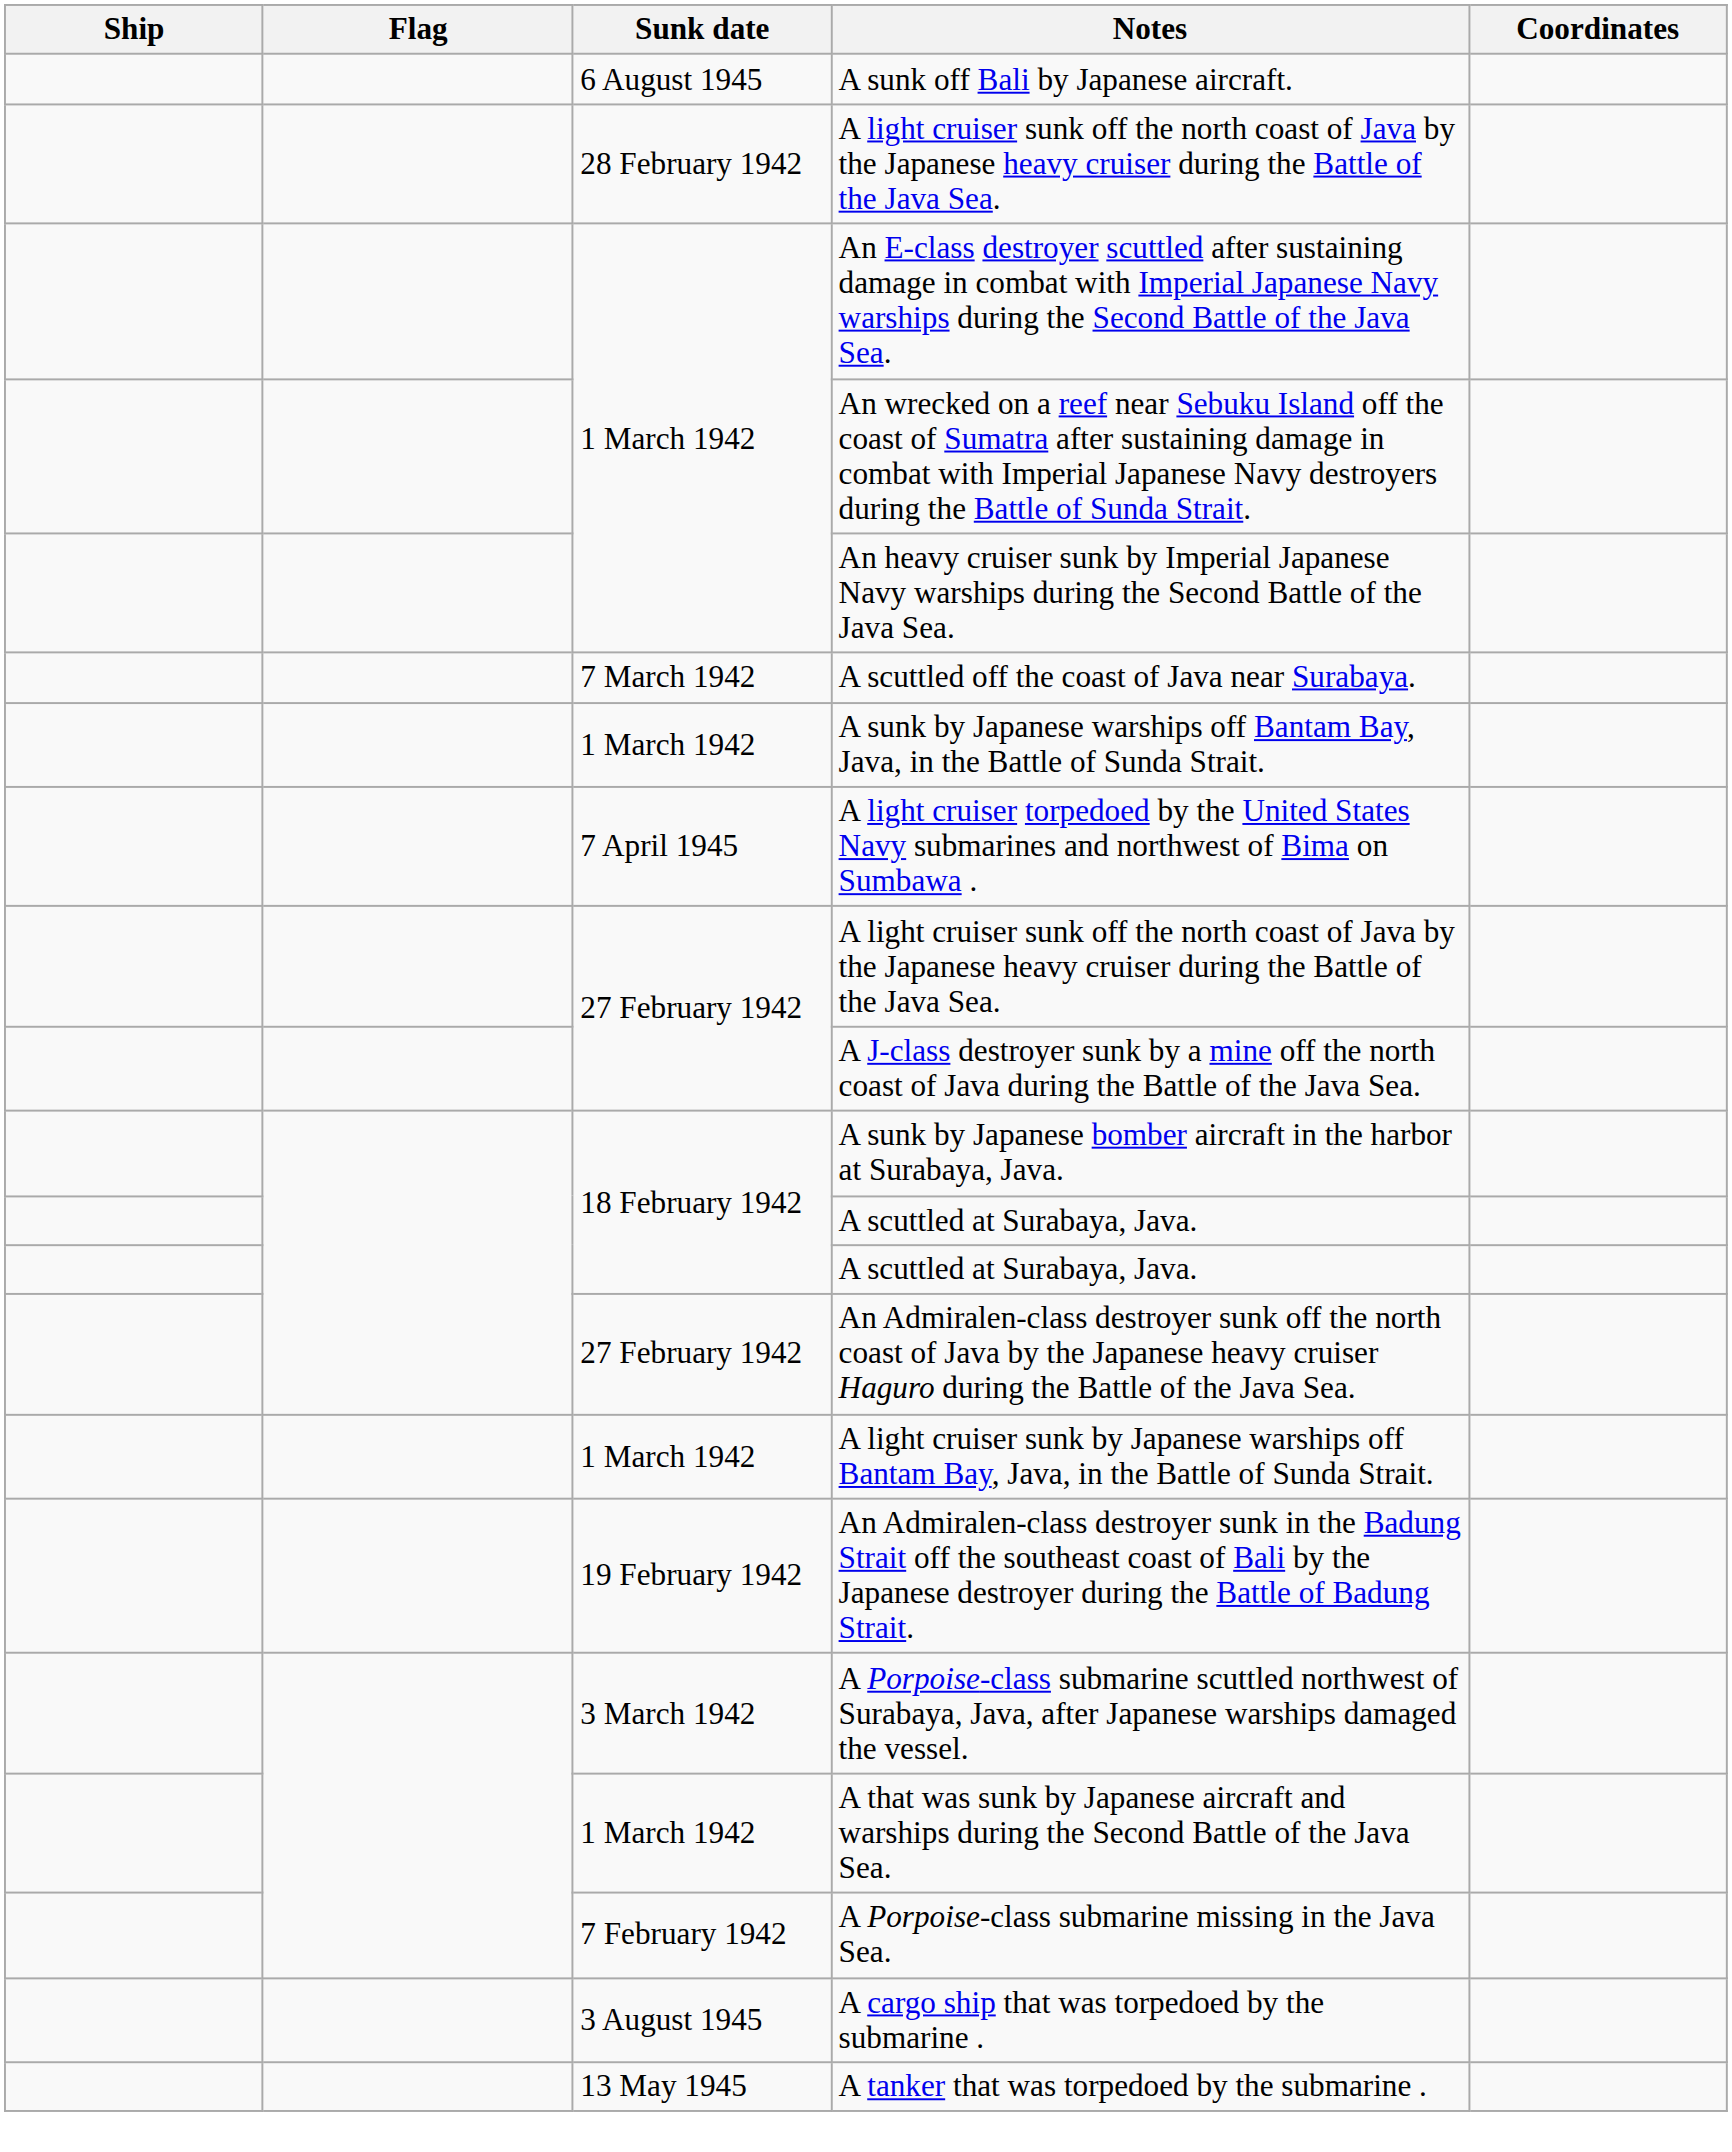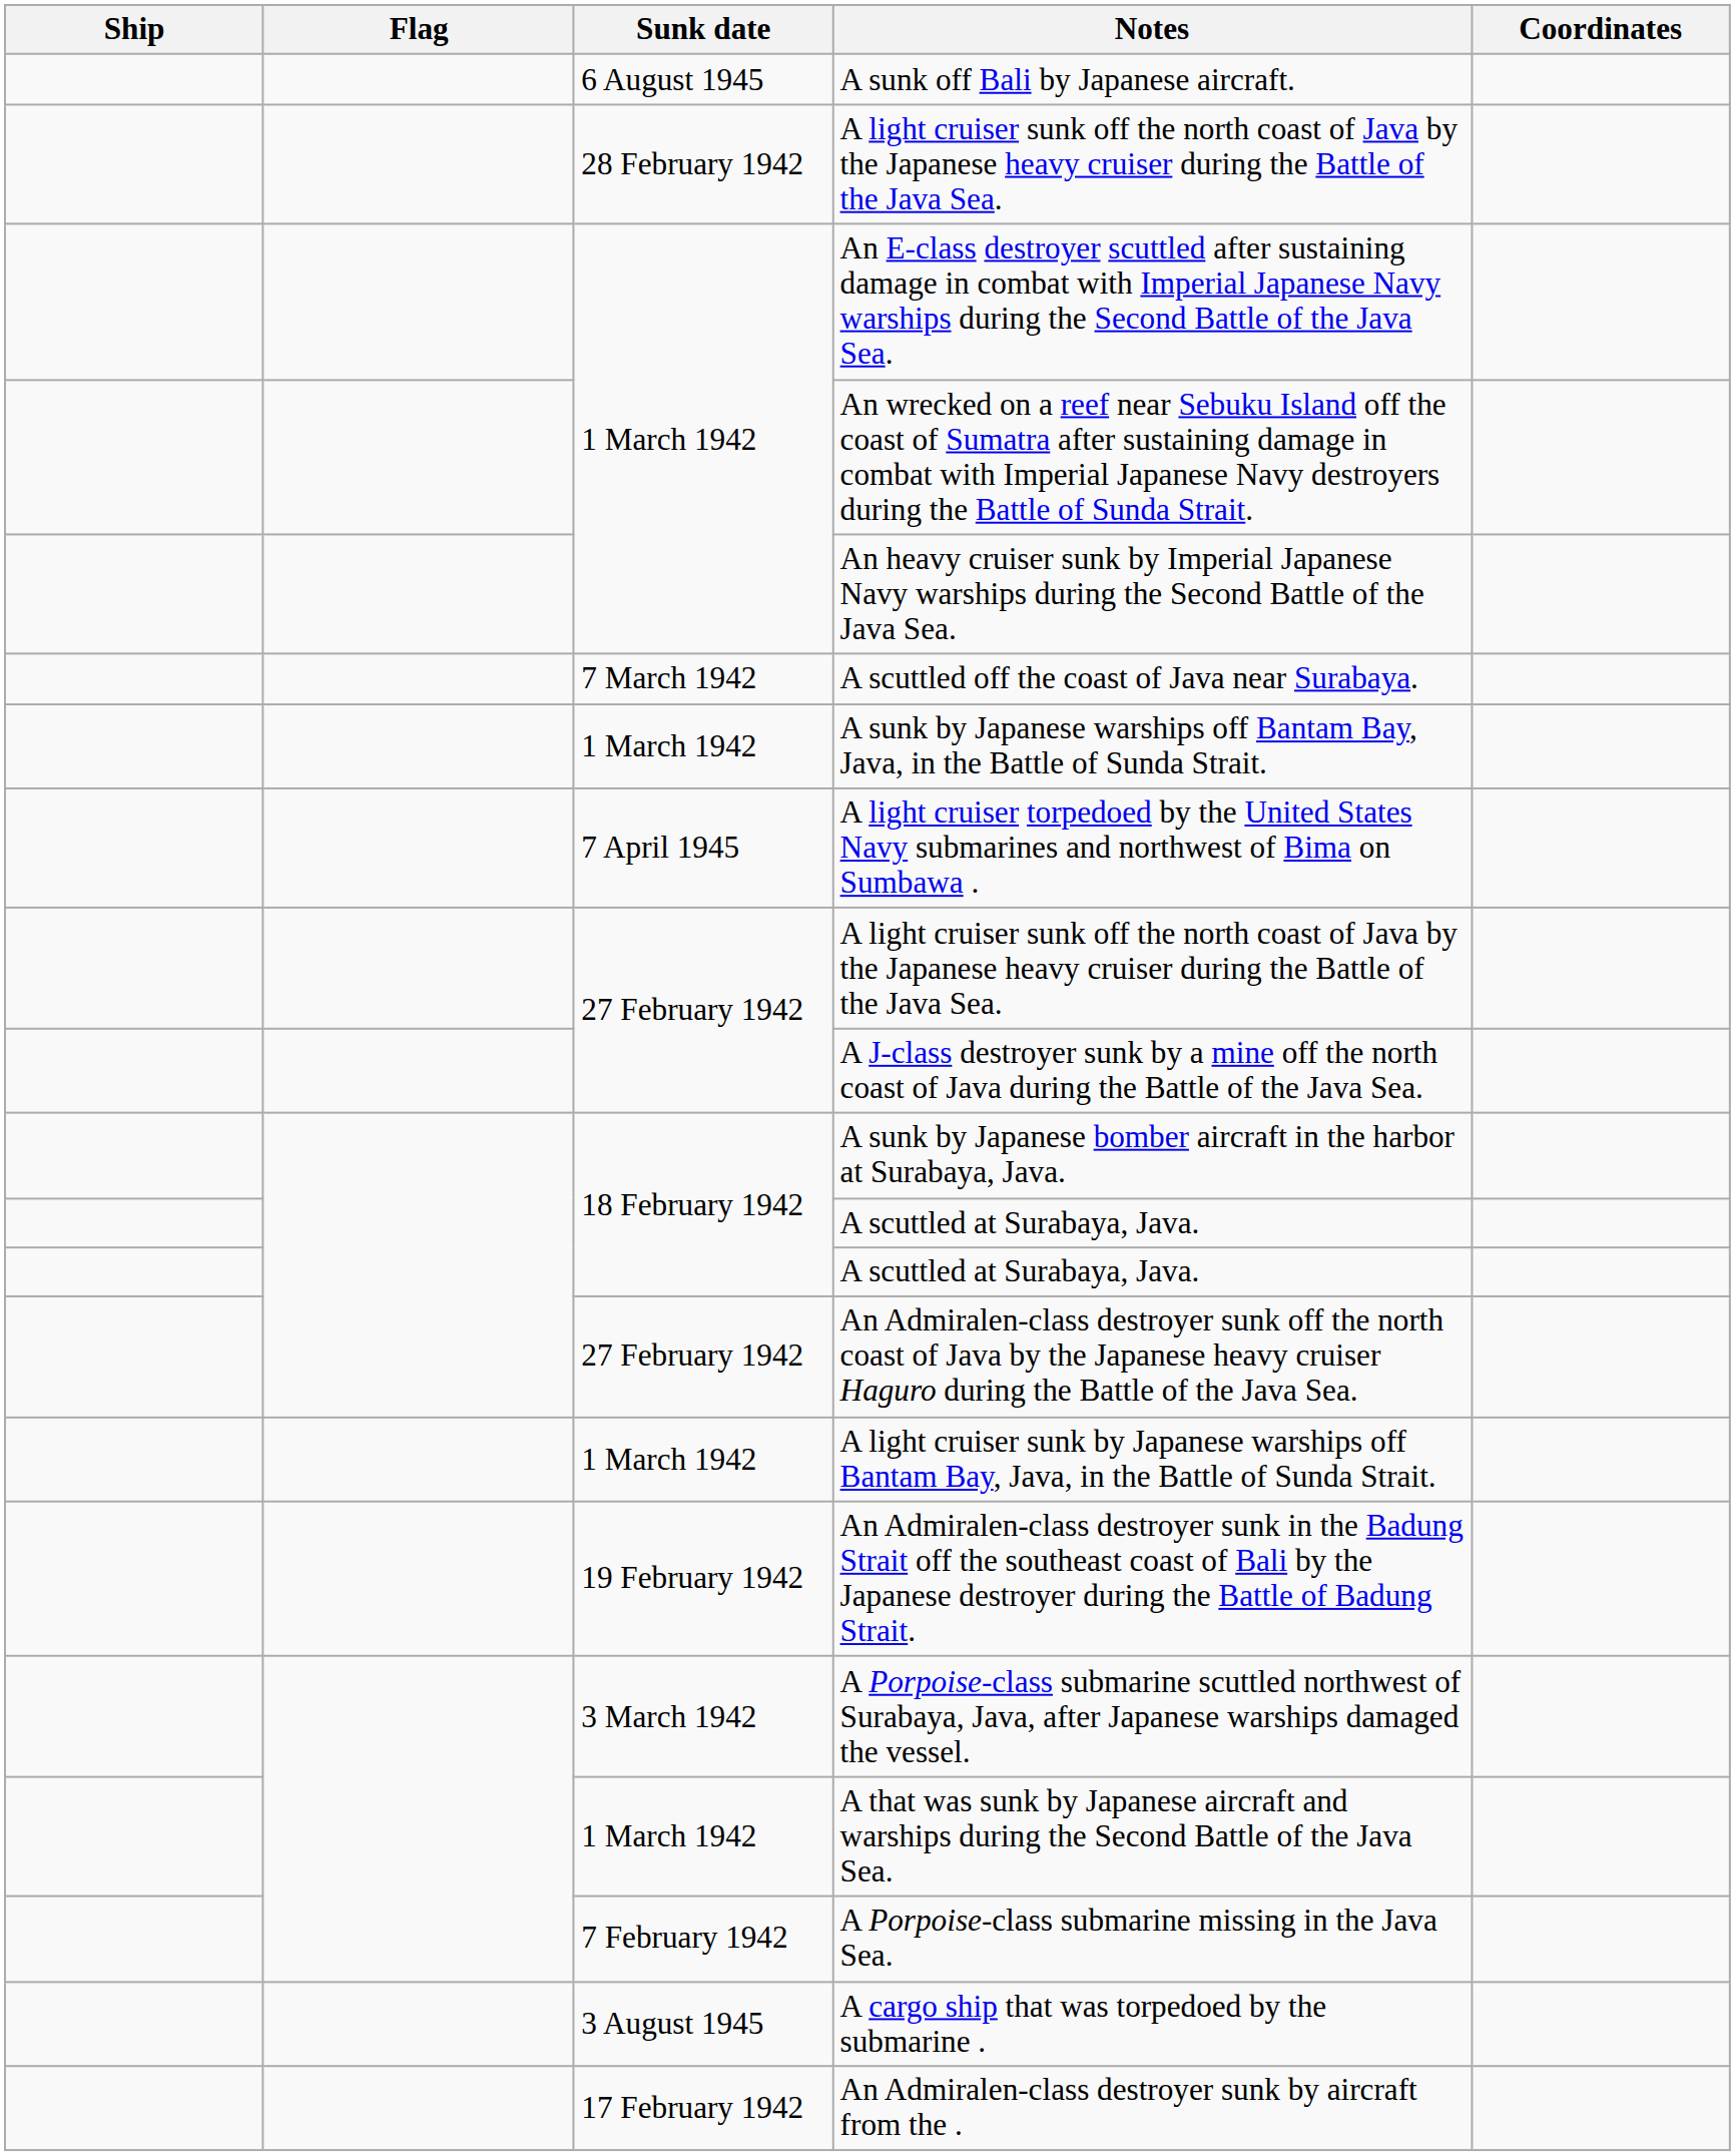 <table class="wikitable sortable" style="width:100%" |>
 <tr>
 <th width="15%">Ship</th>
 <th width="18%">Flag</th>
 <th width="15%" align="right">Sunk date</th>
 <th width="37%">Notes</th>
 <th width="15%">Coordinates</th>
 </tr>
 <tr>
 <td scope="row" data-sort-value="Bullhead"></td>
 <td></td>
 <td>6 August 1945</td>
 <td>A  sunk off <a href='#'>Bali</a> by Japanese aircraft.</td>
 <td></td>
 </tr>
 <tr>
 <td scope="row" data-sort-value="De Ruyter"></td>
 <td></td>
 <td>28 February 1942</td>
 <td>A <a href='#'>light cruiser</a> sunk off the north coast of <a href='#'>Java</a> by the Japanese <a href='#'>heavy cruiser</a>  during the <a href='#'>Battle of the Java Sea</a>.</td>
 <td></td>
 </tr>
 <tr>
 <td scope="row" data-sort-value="Encounter"></td>
 <td></td>
 <td rowspan="3">1 March 1942</td>
 <td>An <a href='#'>E-class</a> <a href='#'>destroyer</a> <a href='#'>scuttled</a> after sustaining damage in combat with <a href='#'>Imperial Japanese Navy</a> <a href='#'>warships</a> during the <a href='#'>Second Battle of the Java Sea</a>.</td>
 <td></td>
 </tr>
 <tr>
 <td scope="row" data-sort-value="Evertsen"></td>
 <td></td>
 <td>An  wrecked on a <a href='#'>reef</a> near <a href='#'>Sebuku Island</a> off the coast of <a href='#'>Sumatra</a> after sustaining damage in combat with Imperial Japanese Navy destroyers during the <a href='#'>Battle of Sunda Strait</a>.</td>
 <td></td>
 </tr>
 <tr>
 <td scope="row" data-sort-value="Exeter"></td>
 <td></td>
 <td>An  heavy cruiser sunk by Imperial Japanese Navy warships during the Second Battle of the Java Sea.</td>
 <td></td>
 </tr>
 <tr>
 <td scope="row" data-sort-value="Gouden Leeuw"></td>
 <td></td>
 <td>7 March 1942</td>
 <td>A  scuttled off the coast of Java near <a href='#'>Surabaya</a>.</td>
 <td></td>
 </tr>
 <tr>
 <td scope="row" data-sort-value="Houston"></td>
 <td></td>
 <td>1 March 1942</td>
 <td>A  sunk by Japanese warships off <a href='#'>Bantam Bay</a>, Java, in the Battle of Sunda Strait.</td>
 <td></td>
 </tr>
 <tr>
 <td scope="row" data-sort-value="Isuzu"></td>
 <td></td>
 <td>7 April 1945</td>
 <td>A  <a href='#'>light cruiser</a> <a href='#'>torpedoed</a> by the <a href='#'>United States Navy</a> submarines  and   northwest of <a href='#'>Bima</a> on <a href='#'>Sumbawa</a> .</td>
 <td></td>
 </tr>
 <tr>
 <td scope="row" data-sort-value="Java"></td>
 <td></td>
 <td rowspan="2">27 February 1942</td>
 <td>A  light cruiser sunk off the north coast of Java by the Japanese heavy cruiser  during the Battle of the Java Sea.</td>
 <td></td>
 </tr>
 <tr>
 <td scope="row" data-sort-value="Jupiter"></td>
 <td></td>
 <td>A <a href='#'>J-class</a> destroyer sunk by a <a href='#'>mine</a> off the north coast of Java during the Battle of the Java Sea.</td>
 <td></td>
 </tr>
 <tr>
 <td scope="row" data-sort-value="K VII"></td>
 <td rowspan="4"></td>
 <td rowspan="3">18 February 1942</td>
 <td>A  sunk by Japanese <a href='#'>bomber</a> aircraft in the harbor at Surabaya, Java.</td>
 <td></td>
 </tr>
 <tr>
 <td scope="row" data-sort-value="K X"></td>
 <td>A  scuttled at Surabaya, Java.</td>
 <td></td>
 </tr>
 <tr>
 <td scope="row" data-sort-value="K XIII"></td>
 <td>A  scuttled at Surabaya, Java.</td>
 <td></td>
 </tr>
 <tr>
 <td scope="row" data-sort-value="Kortenaer"></td>
 <td>27 February 1942</td>
 <td>An Admiralen-class destroyer sunk off the north coast of Java by the Japanese heavy cruiser <em>Haguro</em> during the Battle of the Java Sea.</td>
 <td></td>
 </tr>
 <tr>
 <td scope="row" data-sort-value="Perth"></td>
 <td></td>
 <td>1 March 1942</td>
 <td>A  light cruiser sunk by Japanese warships off <a href='#'>Bantam Bay</a>, Java, in the Battle of Sunda Strait.</td>
 <td></td>
 </tr>
 <tr>
 <td scope="row" data-sort-value="Piet Hein"></td>
 <td></td>
 <td>19 February 1942</td>
 <td>An Admiralen-class destroyer sunk in the <a href='#'>Badung Strait</a> off the southeast coast of <a href='#'>Bali</a> by the Japanese destroyer  during the <a href='#'>Battle of Badung Strait</a>.</td>
 <td></td>
 </tr>
 <tr>
 <td scope="row" data-sort-value="Perch"></td>
 <td rowspan="3"></td>
 <td>3 March 1942</td>
 <td>A <a href='#'><em>Porpoise</em>-class</a> submarine scuttled northwest of Surabaya, Java, after Japanese warships damaged the vessel.</td>
 <td></td>
 </tr>
 <tr>
 <td></td>
 <td>1 March 1942</td>
 <td>A  that was sunk by Japanese aircraft and warships during the Second Battle of the Java Sea.</td>
 <td></td>
 </tr>
 <tr>
 <td scope="row" data-sort-value="Shark"></td>
 <td>7 February 1942</td>
 <td>A <em>Porpoise</em>-class submarine missing in the Java Sea.</td>
 <td></td>
 </tr>
 <tr>
 <td></td>
 <td></td>
 <td>3 August 1945</td>
 <td>A <a href='#'>cargo ship</a> that was torpedoed by the submarine .</td>
 <td></td>
 </tr>
 <tr>
 <td></td>
 <td></td>
-<td>13 May 1945</td>
-<td>A <a href='#'>tanker</a> that was torpedoed by the submarine .</td>
+<td>17 February 1942</td>
+<td>An Admiralen-class destroyer sunk by aircraft from the .</td>
 <td></td>
 </tr>
 </table>
